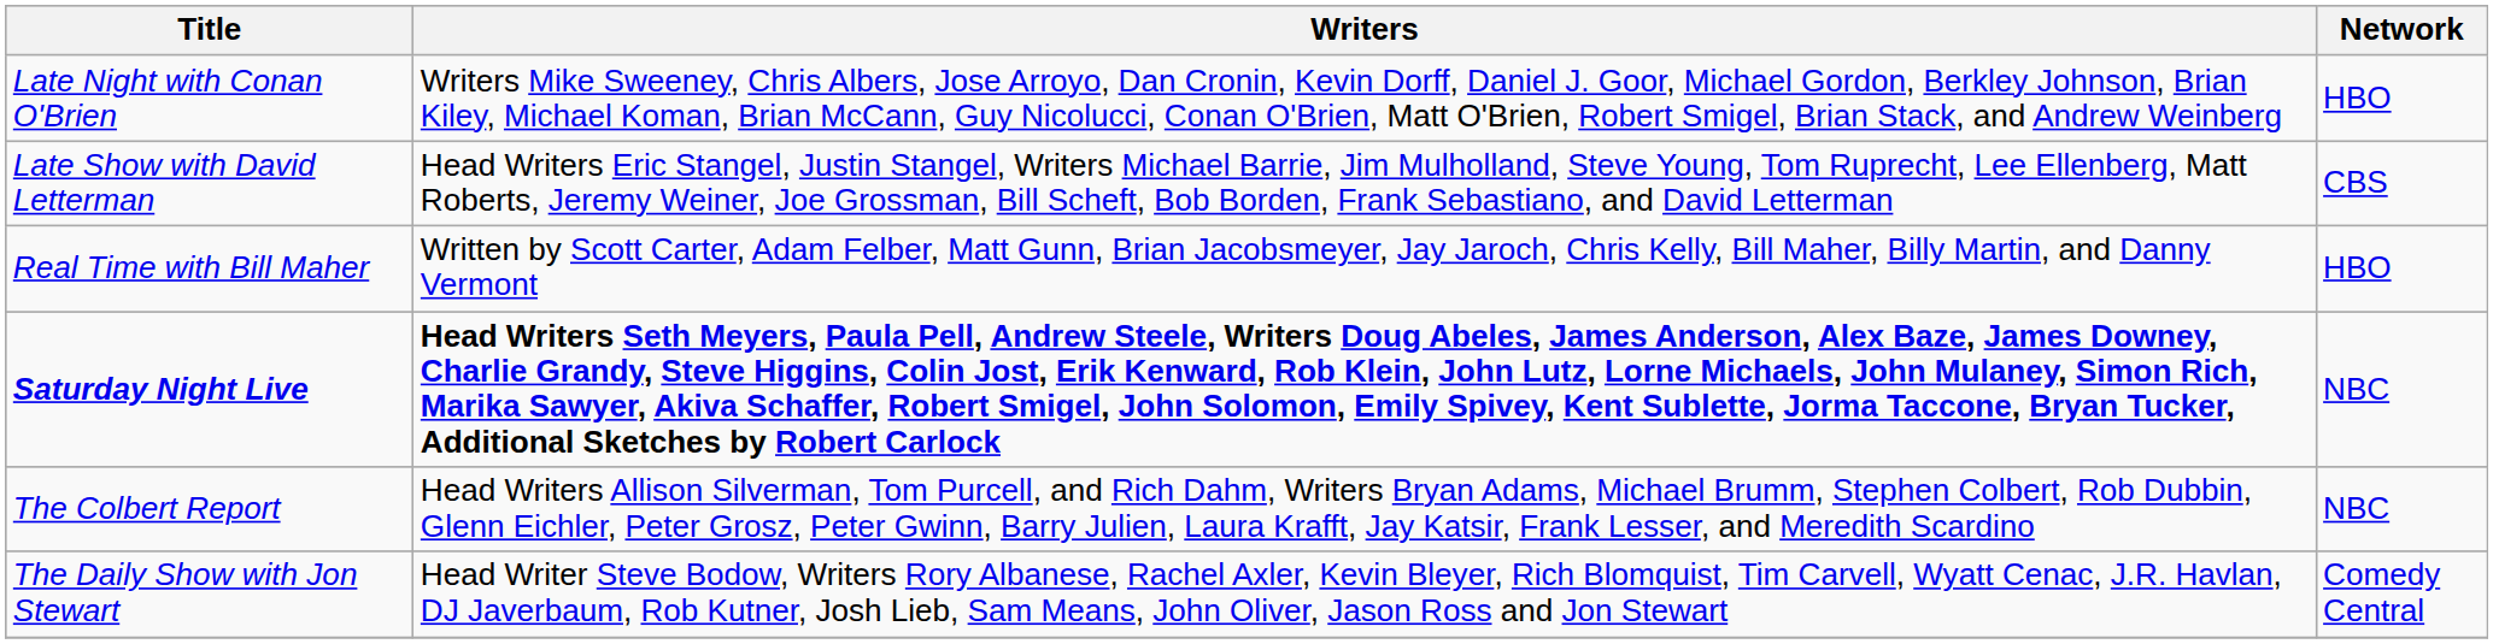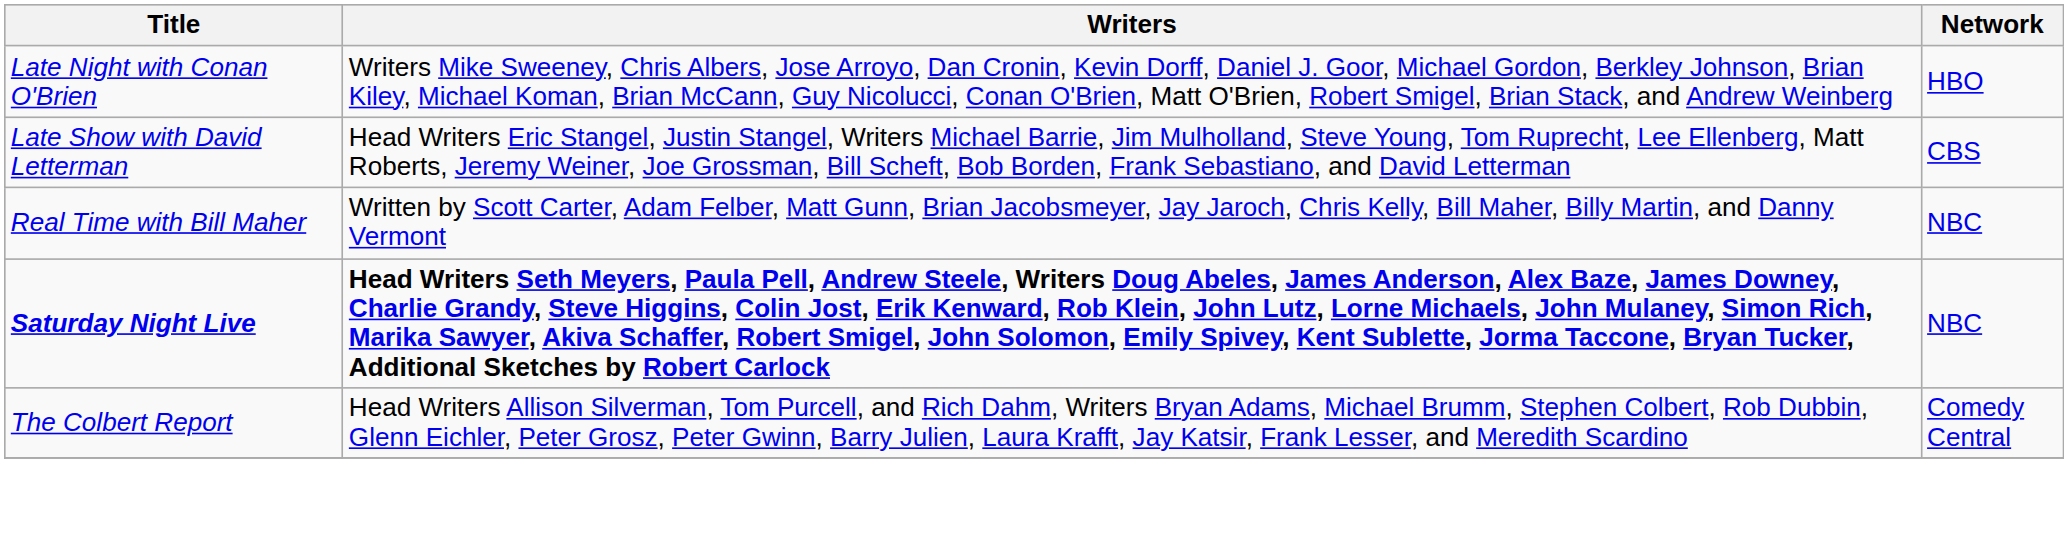 <table class="wikitable" width="100%">
 <tr>
 <th width="200">Title</th>
 <th>Writers</th>
 <th width="80">Network</th>
 </tr>
 <tr>
 <td><em><a href='#'>Late Night with Conan O'Brien</a></em></td>
 <td>Writers <a href='#'>Mike Sweeney</a>, <a href='#'>Chris Albers</a>, <a href='#'>Jose Arroyo</a>, <a href='#'>Dan Cronin</a>, <a href='#'>Kevin Dorff</a>, <a href='#'>Daniel J. Goor</a>, <a href='#'>Michael Gordon</a>, <a href='#'>Berkley Johnson</a>, <a href='#'>Brian Kiley</a>, <a href='#'>Michael Koman</a>, <a href='#'>Brian McCann</a>, <a href='#'>Guy Nicolucci</a>, <a href='#'>Conan O'Brien</a>, Matt O'Brien, <a href='#'>Robert Smigel</a>, <a href='#'>Brian Stack</a>, and <a href='#'>Andrew Weinberg</a></td>
 <td><a href='#'>HBO</a></td>
 </tr>
 <tr>
 <td><em><a href='#'>Late Show with David Letterman</a></em></td>
 <td>Head Writers <a href='#'>Eric Stangel</a>, <a href='#'>Justin Stangel</a>, Writers <a href='#'>Michael Barrie</a>, <a href='#'>Jim Mulholland</a>, <a href='#'>Steve Young</a>, <a href='#'>Tom Ruprecht</a>, <a href='#'>Lee Ellenberg</a>, Matt Roberts, <a href='#'>Jeremy Weiner</a>, <a href='#'>Joe Grossman</a>, <a href='#'>Bill Scheft</a>, <a href='#'>Bob Borden</a>, <a href='#'>Frank Sebastiano</a>, and <a href='#'>David Letterman</a></td>
 <td><a href='#'>CBS</a></td>
 </tr>
 <tr>
 <td><em><a href='#'>Real Time with Bill Maher</a></em></td>
 <td>Written by <a href='#'>Scott Carter</a>, <a href='#'>Adam Felber</a>, <a href='#'>Matt Gunn</a>, <a href='#'>Brian Jacobsmeyer</a>, <a href='#'>Jay Jaroch</a>, <a href='#'>Chris Kelly</a>, <a href='#'>Bill Maher</a>, <a href='#'>Billy Martin</a>, and <a href='#'>Danny Vermont</a></td>
-<td><a href='#'>HBO</a></td>
+<td><a href='#'>NBC</a></td>
 </tr>
 <tr>
 <td><strong><em><a href='#'>Saturday Night Live</a></em></strong></td>
 <td><strong>Head Writers <a href='#'>Seth Meyers</a>, <a href='#'>Paula Pell</a>, <a href='#'>Andrew Steele</a>, Writers <a href='#'>Doug Abeles</a>, <a href='#'>James Anderson</a>, <a href='#'>Alex Baze</a>, <a href='#'>James Downey</a>, <a href='#'>Charlie Grandy</a>, <a href='#'>Steve Higgins</a>, <a href='#'>Colin Jost</a>, <a href='#'>Erik Kenward</a>, <a href='#'>Rob Klein</a>, <a href='#'>John Lutz</a>, <a href='#'>Lorne Michaels</a>, <a href='#'>John Mulaney</a>, <a href='#'>Simon Rich</a>, <a href='#'>Marika Sawyer</a>, <a href='#'>Akiva Schaffer</a>, <a href='#'>Robert Smigel</a>, <a href='#'>John Solomon</a>, <a href='#'>Emily Spivey</a>, <a href='#'>Kent Sublette</a>, <a href='#'>Jorma Taccone</a>, <a href='#'>Bryan Tucker</a>, Additional Sketches by <a href='#'>Robert Carlock</a></strong></td>
 <td><a href='#'>NBC</a></td>
 </tr>
 <tr>
 <td><em><a href='#'>The Colbert Report</a></em></td>
 <td>Head Writers <a href='#'>Allison Silverman</a>, <a href='#'>Tom Purcell</a>, and <a href='#'>Rich Dahm</a>, Writers <a href='#'>Bryan Adams</a>, <a href='#'>Michael Brumm</a>, <a href='#'>Stephen Colbert</a>, <a href='#'>Rob Dubbin</a>, <a href='#'>Glenn Eichler</a>, <a href='#'>Peter Grosz</a>, <a href='#'>Peter Gwinn</a>, <a href='#'>Barry Julien</a>, <a href='#'>Laura Krafft</a>, <a href='#'>Jay Katsir</a>, <a href='#'>Frank Lesser</a>, and <a href='#'>Meredith Scardino</a></td>
-<td><a href='#'>NBC</a></td>
-</tr>
-<tr>
-<td><em><a href='#'>The Daily Show with Jon Stewart</a></em></td>
-<td>Head Writer <a href='#'>Steve Bodow</a>, Writers <a href='#'>Rory Albanese</a>, <a href='#'>Rachel Axler</a>, <a href='#'>Kevin Bleyer</a>, <a href='#'>Rich Blomquist</a>, <a href='#'>Tim Carvell</a>, <a href='#'>Wyatt Cenac</a>, <a href='#'>J.R. Havlan</a>, <a href='#'>DJ Javerbaum</a>, <a href='#'>Rob Kutner</a>, Josh Lieb, <a href='#'>Sam Means</a>, <a href='#'>John Oliver</a>, <a href='#'>Jason Ross</a> and <a href='#'>Jon Stewart</a></td>
 <td><a href='#'>Comedy Central</a></td>
 </tr>
 <tr>
 </tr>
 </table>
